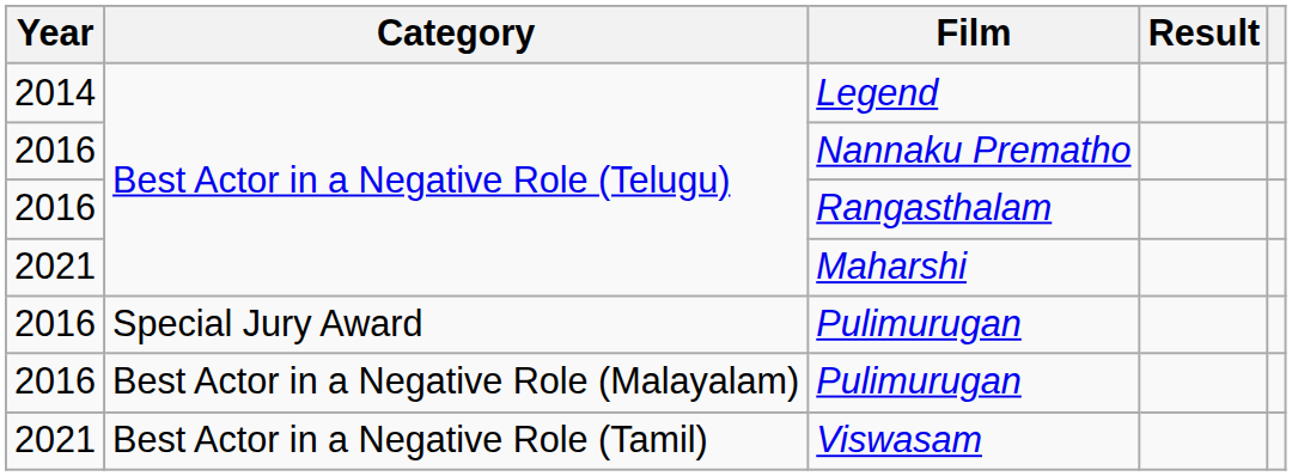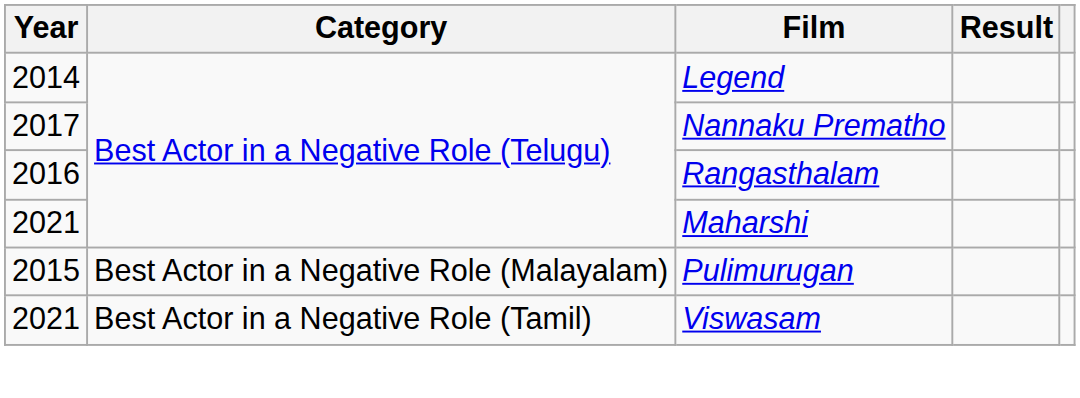 <table class="wikitable">
 <tr>
 <th>Year</th>
 <th>Category</th>
 <th>Film</th>
 <th>Result</th>
 <th></th>
 </tr>
 <tr>
 <td>2014</td>
 <td rowspan="4"><a href='#'>Best Actor in a Negative Role (Telugu)</a></td>
 <td><a href='#'><em>Legend</em></a></td>
 <td></td>
 <td></td>
 </tr>
 <tr>
-<td>2016</td>
+<td>2017</td>
 <td><em><a href='#'>Nannaku Prematho</a></em></td>
 <td></td>
 <td></td>
 </tr>
 <tr>
 <td>2016</td>
 <td><em><a href='#'>Rangasthalam</a></em></td>
 <td></td>
 <td></td>
 </tr>
 <tr>
 <td>2021</td>
 <td><a href='#'><em>Maharshi</em></a></td>
 <td></td>
 <td></td>
 </tr>
 <tr>
-<td>2016</td>
-<td>Special Jury Award</td>
-<td><em><a href='#'>Pulimurugan</a></em></td>
-<td></td>
-<td></td>
-</tr>
-<tr>
-<td>2016</td>
+<td>2015</td>
 <td>Best Actor in a Negative Role (Malayalam)</td>
 <td><em><a href='#'>Pulimurugan</a></em></td>
 <td></td>
 <td></td>
 </tr>
 <tr>
 <td>2021</td>
 <td rowspan="1">Best Actor in a Negative Role (Tamil)</td>
 <td><em><a href='#'>Viswasam</a></em></td>
 <td></td>
 <td></td>
 </tr>
 </table>
